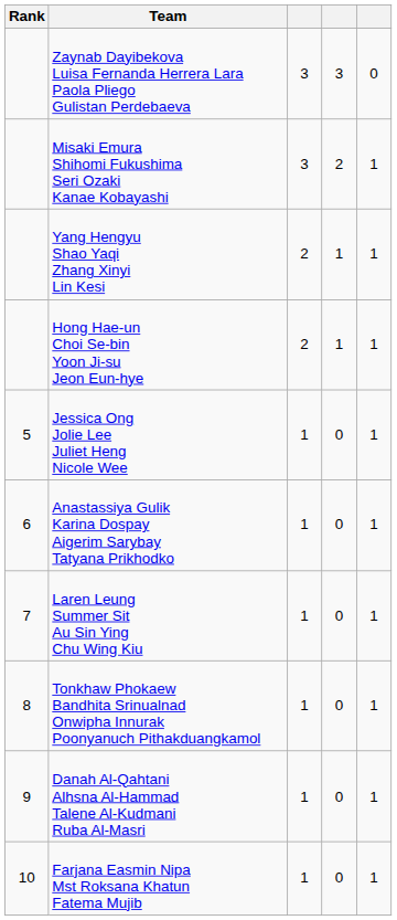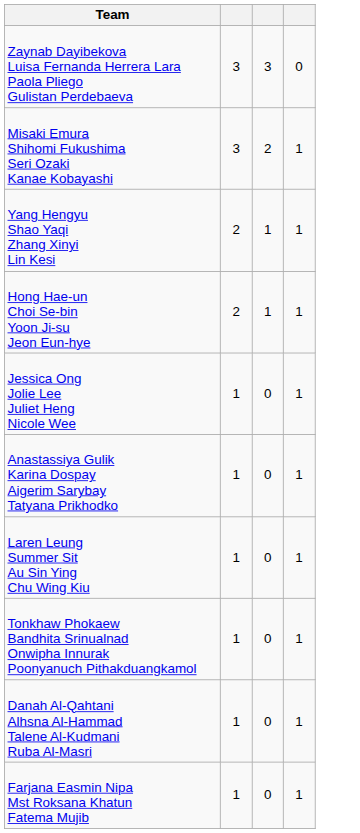 <table class="wikitable" style="text-align: center;">
 <tr>
-<th width=40>Rank</th>
 <th width=250>Team</th>
 <th width=30></th>
 <th width=30></th>
 <th width=30></th>
 </tr>
 <tr>
-<td></td>
 <td align=left><br><a href='#'>Zaynab Dayibekova</a><br><a href='#'>Luisa Fernanda Herrera Lara</a><br><a href='#'>Paola Pliego</a><br><a href='#'>Gulistan Perdebaeva</a></td>
 <td>3</td>
 <td>3</td>
 <td>0</td>
 </tr>
 <tr>
-<td></td>
 <td align=left><br><a href='#'>Misaki Emura</a><br><a href='#'>Shihomi Fukushima</a><br><a href='#'>Seri Ozaki</a><br><a href='#'>Kanae Kobayashi</a></td>
 <td>3</td>
 <td>2</td>
 <td>1</td>
 </tr>
 <tr>
-<td></td>
 <td align=left><br><a href='#'>Yang Hengyu</a><br><a href='#'>Shao Yaqi</a><br><a href='#'>Zhang Xinyi</a><br><a href='#'>Lin Kesi</a></td>
 <td>2</td>
 <td>1</td>
 <td>1</td>
 </tr>
 <tr>
-<td></td>
 <td align=left><br><a href='#'>Hong Hae-un</a><br><a href='#'>Choi Se-bin</a><br><a href='#'>Yoon Ji-su</a><br><a href='#'>Jeon Eun-hye</a></td>
 <td>2</td>
 <td>1</td>
 <td>1</td>
 </tr>
 <tr>
-<td>5</td>
 <td align=left><br><a href='#'>Jessica Ong</a><br><a href='#'>Jolie Lee</a><br><a href='#'>Juliet Heng</a><br><a href='#'>Nicole Wee</a></td>
 <td>1</td>
 <td>0</td>
 <td>1</td>
 </tr>
 <tr>
-<td>6</td>
 <td align=left><br><a href='#'>Anastassiya Gulik</a><br><a href='#'>Karina Dospay</a><br><a href='#'>Aigerim Sarybay</a><br><a href='#'>Tatyana Prikhodko</a></td>
 <td>1</td>
 <td>0</td>
 <td>1</td>
 </tr>
 <tr>
-<td>7</td>
 <td align=left><br><a href='#'>Laren Leung</a><br><a href='#'>Summer Sit</a><br><a href='#'>Au Sin Ying</a> <br><a href='#'>Chu Wing Kiu</a></td>
 <td>1</td>
 <td>0</td>
 <td>1</td>
 </tr>
 <tr>
-<td>8</td>
 <td align=left><br><a href='#'>Tonkhaw Phokaew</a><br><a href='#'>Bandhita Srinualnad</a><br><a href='#'>Onwipha Innurak</a><br><a href='#'>Poonyanuch Pithakduangkamol</a></td>
 <td>1</td>
 <td>0</td>
 <td>1</td>
 </tr>
 <tr>
-<td>9</td>
 <td align=left><br><a href='#'>Danah Al-Qahtani</a><br><a href='#'>Alhsna Al-Hammad</a><br><a href='#'>Talene Al-Kudmani</a><br><a href='#'>Ruba Al-Masri</a></td>
 <td>1</td>
 <td>0</td>
 <td>1</td>
 </tr>
 <tr>
-<td>10</td>
 <td align=left><br><a href='#'>Farjana Easmin Nipa</a><br><a href='#'>Mst Roksana Khatun</a><br><a href='#'>Fatema Mujib</a></td>
 <td>1</td>
 <td>0</td>
 <td>1</td>
 </tr>
 </table>
